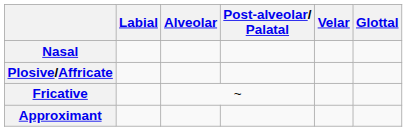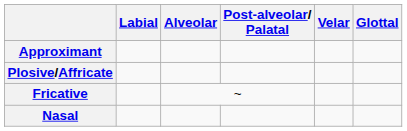 <table class="wikitable" style="text-align:center">
 <tr>
 <th></th>
 <th><a href='#'>Labial</a></th>
 <th><a href='#'>Alveolar</a></th>
 <th><a href='#'>Post-alveolar</a>/<br><a href='#'>Palatal</a></th>
 <th><a href='#'>Velar</a></th>
 <th><a href='#'>Glottal</a></th>
 </tr>
 <tr>
-<th><a href='#'>Nasal</a></th>
+<th><a href='#'>Approximant</a></th>
+<td></td>
+<td></td>
 <td> </td>
 <td> </td>
-<td></td>
-<td></td>
 <td></td>
 </tr>
 <tr>
 <th><a href='#'>Plosive</a>/<a href='#'>Affricate</a></th>
 <td> </td>
 <td> </td>
 <td> </td>
 <td> </td>
 <td> </td>
 </tr>
 <tr>
 <th><a href='#'>Fricative</a></th>
 <td></td>
 <td colspan="2">~ </td>
 <td></td>
 <td> </td>
 </tr>
 <tr>
-<th><a href='#'>Approximant</a></th>
-<td></td>
-<td></td>
+<th><a href='#'>Nasal</a></th>
 <td> </td>
 <td> </td>
 <td></td>
+<td></td>
+<td></td>
 </tr>
 </table>
